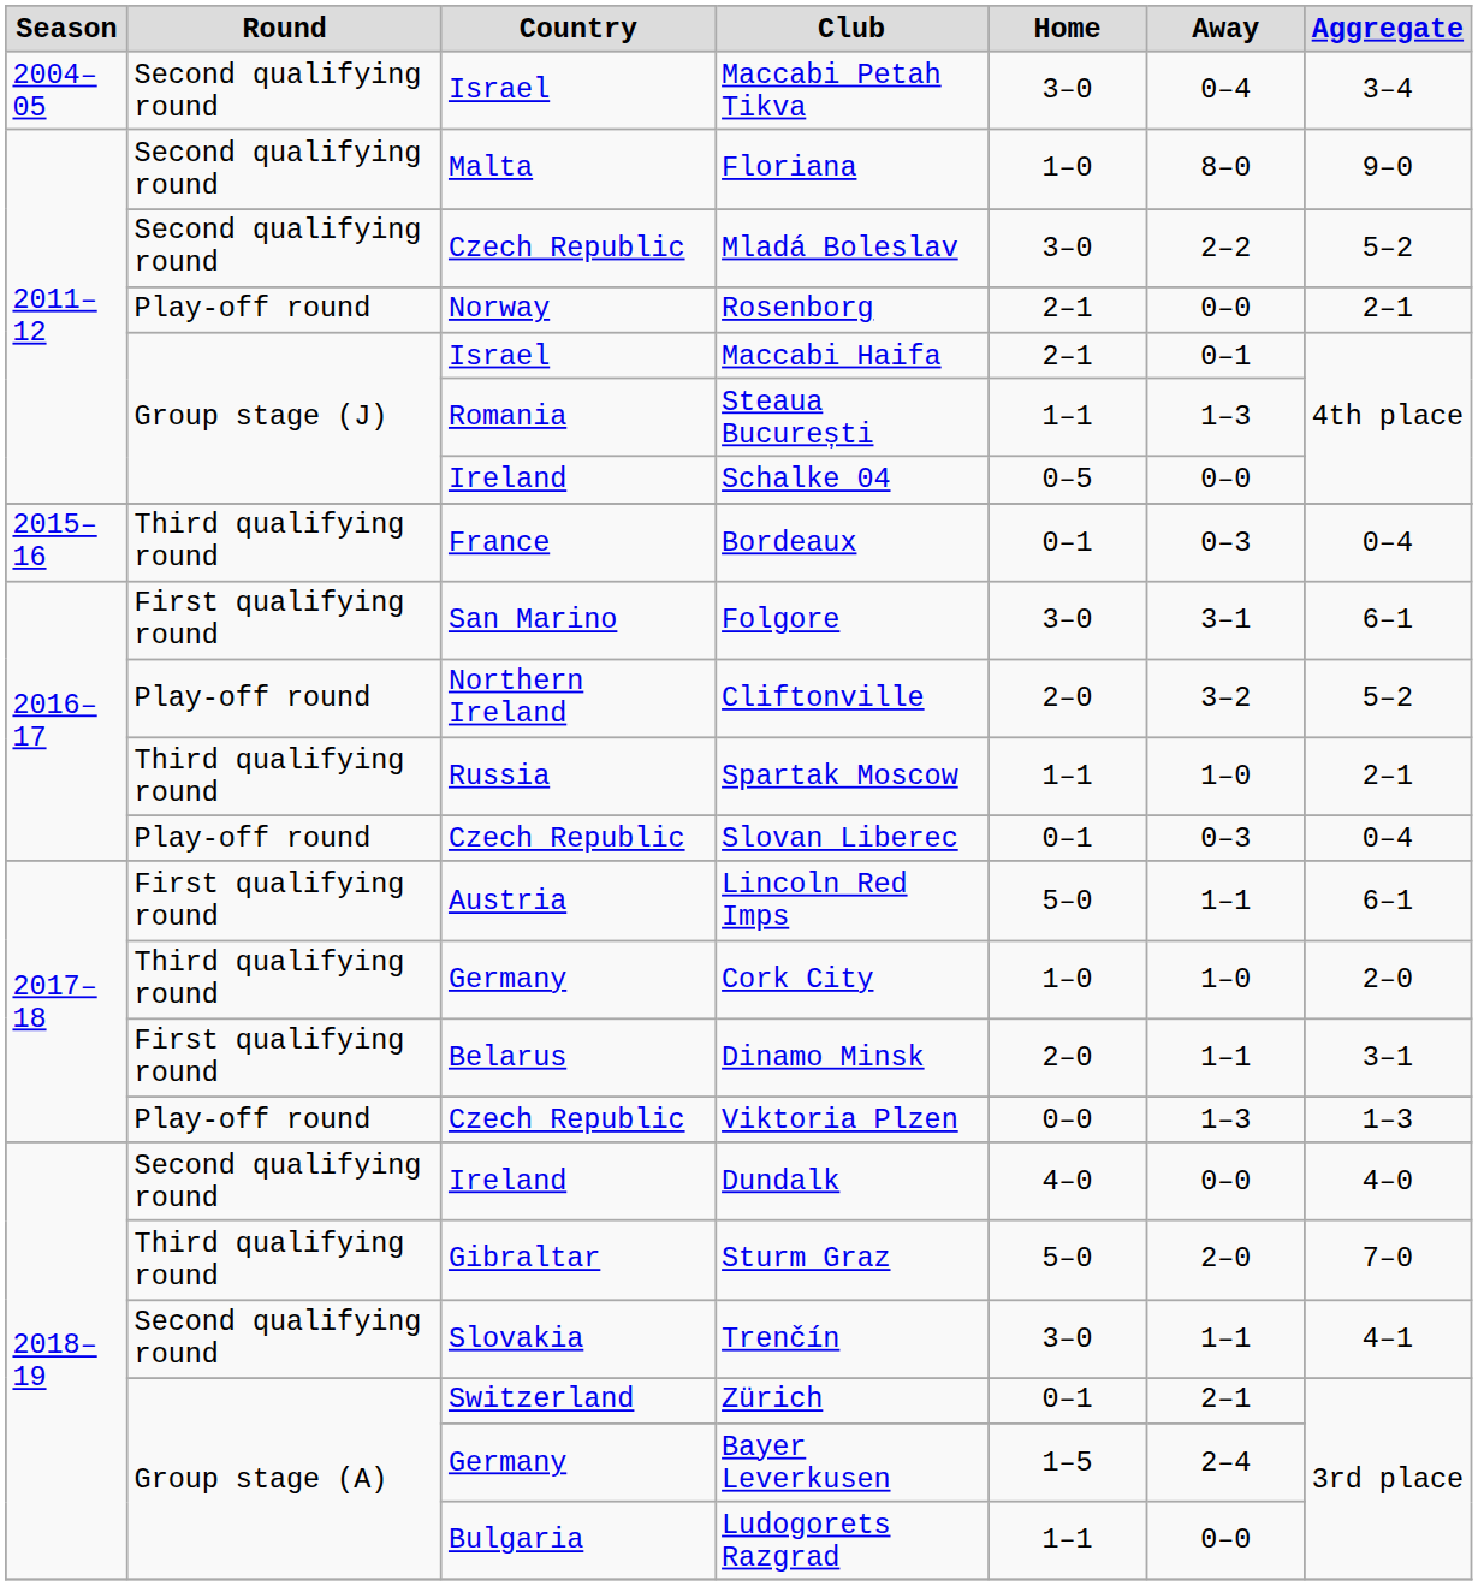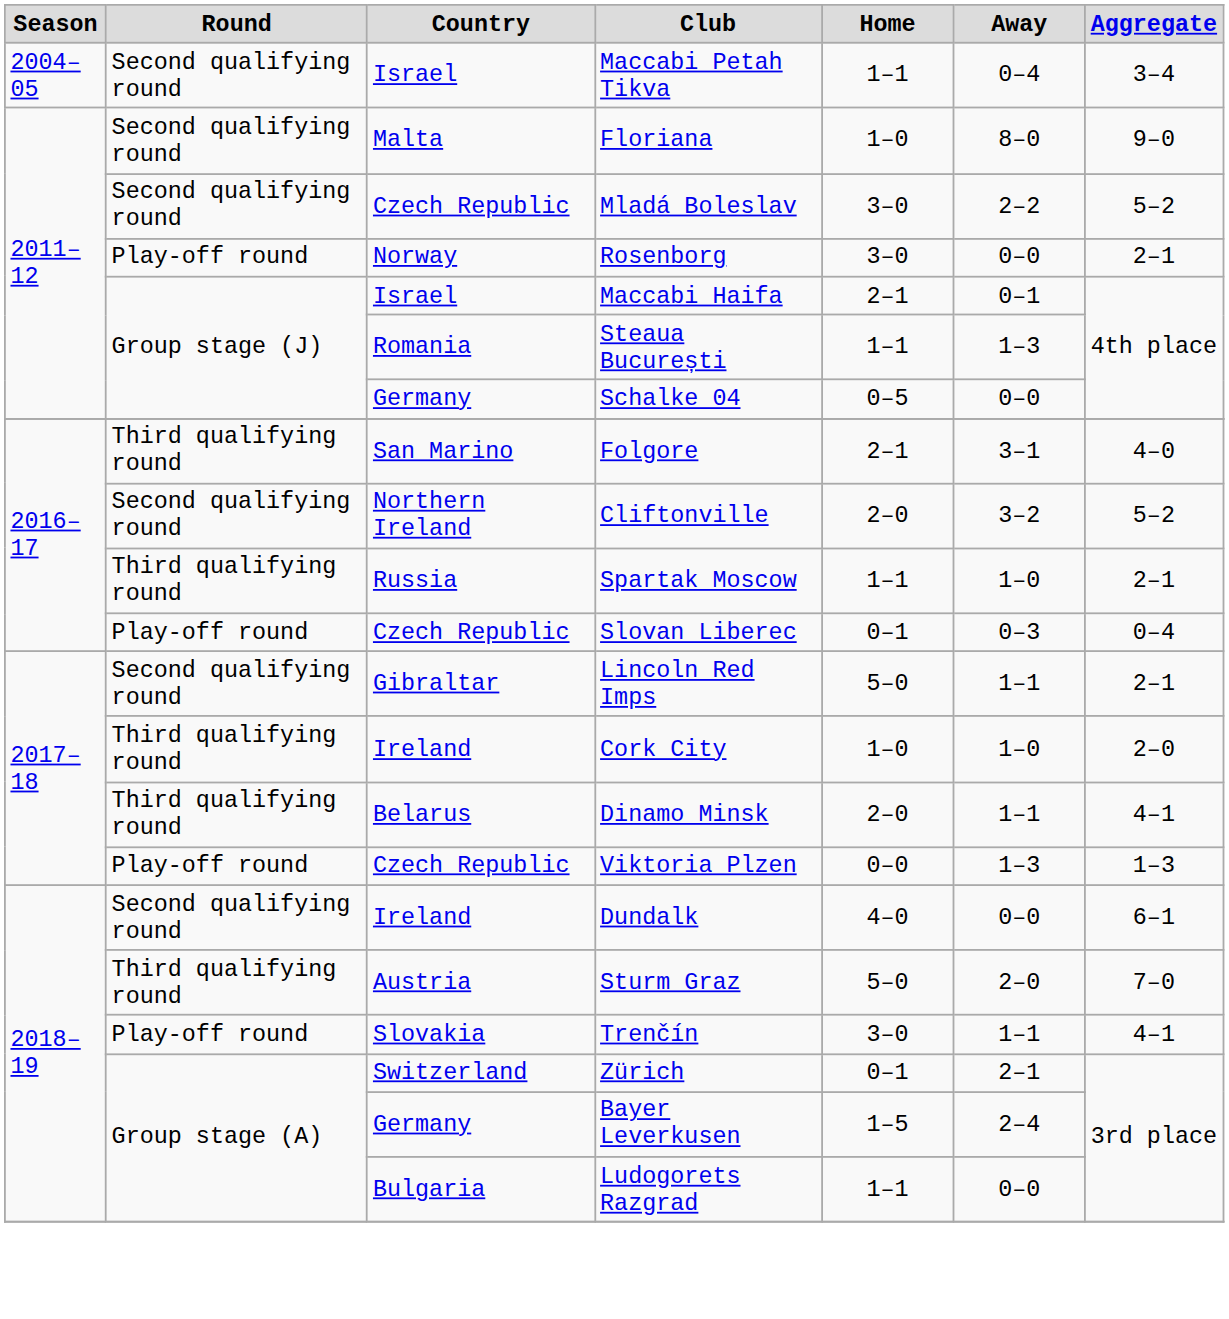 <table class="wikitable" style="text-align: center;">
 <tr>
 <th width="50" style="background:#DCDCDC">Season</th>
 <th width="139" style="background:#DCDCDC">Round</th>
 <th width="120" style="background:#DCDCDC">Country</th>
 <th width="120" style="background:#DCDCDC">Club</th>
 <th width="67" style="background:#DCDCDC">Home</th>
 <th width="67" style="background:#DCDCDC">Away</th>
 <th width="67" style="background:#DCDCDC"><a href='#'>Aggregate</a></th>
 </tr>
 <tr>
 <td align=left><a href='#'>2004–05</a></td>
 <td align=left>Second qualifying round</td>
 <td align=left> <a href='#'>Israel</a></td>
 <td align=left><a href='#'>Maccabi Petah Tikva</a></td>
-<td>3–0</td>
+<td>1–1</td>
 <td>0–4</td>
 <td>3–4</td>
 </tr>
 <tr>
 <td rowspan=6 align=left><a href='#'>2011–12</a></td>
 <td align=left>Second qualifying round</td>
 <td align=left> <a href='#'>Malta</a></td>
 <td align=left><a href='#'>Floriana</a></td>
 <td>1–0</td>
 <td>8–0</td>
 <td>9–0</td>
 </tr>
 <tr>
 <td align=left>Second qualifying round</td>
 <td align=left> <a href='#'>Czech Republic</a></td>
 <td align=left><a href='#'>Mladá Boleslav</a></td>
 <td>3–0</td>
 <td>2–2</td>
 <td>5–2</td>
 </tr>
 <tr>
 <td align=left>Play-off round</td>
 <td align=left> <a href='#'>Norway</a></td>
 <td align=left><a href='#'>Rosenborg</a></td>
-<td>2–1</td>
+<td>3–0</td>
 <td>0–0</td>
 <td>2–1</td>
 </tr>
 <tr>
 <td rowspan=3 align=left>Group stage (J)</td>
 <td align=left> <a href='#'>Israel</a></td>
 <td align=left><a href='#'>Maccabi Haifa</a></td>
 <td>2–1</td>
 <td>0–1</td>
 <td rowspan="3">4th place</td>
 </tr>
 <tr>
 <td align=left> <a href='#'>Romania</a></td>
 <td align=left><a href='#'>Steaua București</a></td>
 <td>1–1</td>
 <td>1–3</td>
 </tr>
 <tr>
-<td align=left> <a href='#'>Ireland</a></td>
+<td align=left> <a href='#'>Germany</a></td>
 <td align=left><a href='#'>Schalke 04</a></td>
 <td>0–5</td>
 <td>0–0</td>
 </tr>
 <tr>
 </tr>
 <tr>
-<td align=left><a href='#'>2015–16</a></td>
+<td rowspan=4 align=left><a href='#'>2016–17</a></td>
 <td align=left>Third qualifying round</td>
-<td align=left> <a href='#'>France</a></td>
-<td align=left><a href='#'>Bordeaux</a></td>
-<td>0–1</td>
-<td>0–3</td>
-<td>0–4</td>
+<td align=left> <a href='#'>San Marino</a></td>
+<td align=left><a href='#'>Folgore</a></td>
+<td>2–1</td>
+<td>3–1</td>
+<td>4–0</td>
 </tr>
 <tr>
-<td rowspan=4 align=left><a href='#'>2016–17</a></td>
-<td align=left>First qualifying round</td>
-<td align=left> <a href='#'>San Marino</a></td>
-<td align=left><a href='#'>Folgore</a></td>
-<td>3–0</td>
-<td>3–1</td>
-<td>6–1</td>
-</tr>
-<tr>
-<td align=left>Play-off round</td>
+<td align=left>Second qualifying round</td>
 <td align=left> <a href='#'>Northern Ireland</a></td>
 <td align=left><a href='#'>Cliftonville</a></td>
 <td>2–0</td>
 <td>3–2</td>
 <td>5–2</td>
 </tr>
 <tr>
 <td align=left>Third qualifying round</td>
 <td align=left> <a href='#'>Russia</a></td>
 <td align=left><a href='#'>Spartak Moscow</a></td>
 <td>1–1</td>
 <td>1–0</td>
 <td>2–1</td>
 </tr>
 <tr>
 <td align=left>Play-off round</td>
 <td align=left> <a href='#'>Czech Republic</a></td>
 <td align=left><a href='#'>Slovan Liberec</a></td>
 <td>0–1</td>
 <td>0–3</td>
 <td>0–4</td>
 </tr>
 <tr>
 <td rowspan=4 align=left><a href='#'>2017–18</a></td>
-<td align=left>First qualifying round</td>
-<td align=left> <a href='#'>Austria</a></td>
+<td align=left>Second qualifying round</td>
+<td align=left> <a href='#'>Gibraltar</a></td>
 <td align=left><a href='#'>Lincoln Red Imps</a></td>
 <td>5–0</td>
 <td>1–1</td>
-<td>6–1</td>
+<td>2–1</td>
 </tr>
 <tr>
 <td align=left>Third qualifying round</td>
-<td align=left> <a href='#'>Germany</a></td>
+<td align=left> <a href='#'>Ireland</a></td>
 <td align=left><a href='#'>Cork City</a></td>
 <td>1–0</td>
 <td>1–0</td>
 <td>2–0</td>
 </tr>
 <tr>
-<td align=left>First qualifying round</td>
+<td align=left>Third qualifying round</td>
 <td align=left> <a href='#'>Belarus</a></td>
 <td align=left><a href='#'>Dinamo Minsk</a></td>
 <td>2–0</td>
 <td>1–1</td>
-<td>3–1</td>
+<td>4–1</td>
 </tr>
 <tr>
 <td align=left>Play-off round</td>
 <td align=left> <a href='#'>Czech Republic</a></td>
 <td align=left><a href='#'>Viktoria Plzen</a></td>
 <td>0–0</td>
 <td>1–3</td>
 <td>1–3</td>
 </tr>
 <tr>
 <td rowspan=6 align=left><a href='#'>2018–19</a></td>
 <td align=left>Second qualifying round</td>
 <td align=left> <a href='#'>Ireland</a></td>
 <td align=left><a href='#'>Dundalk</a></td>
 <td>4–0</td>
 <td>0–0</td>
-<td>4–0</td>
+<td>6–1</td>
 </tr>
 <tr>
 <td align=left>Third qualifying round</td>
-<td align=left> <a href='#'>Gibraltar</a></td>
+<td align=left> <a href='#'>Austria</a></td>
 <td align=left><a href='#'>Sturm Graz</a></td>
 <td>5–0</td>
 <td>2–0</td>
 <td>7–0</td>
 </tr>
 <tr>
-<td align=left>Second qualifying round</td>
+<td align=left>Play-off round</td>
 <td align=left> <a href='#'>Slovakia</a></td>
 <td align=left><a href='#'>Trenčín</a></td>
 <td>3–0</td>
 <td>1–1</td>
 <td>4–1</td>
 </tr>
 <tr>
 <td rowspan=3 align=left>Group stage (A)</td>
 <td align=left> <a href='#'>Switzerland</a></td>
 <td align=left><a href='#'>Zürich</a></td>
 <td>0–1</td>
 <td>2–1</td>
 <td rowspan="3">3rd place</td>
 </tr>
 <tr>
 <td align=left> <a href='#'>Germany</a></td>
 <td align=left><a href='#'>Bayer Leverkusen</a></td>
 <td>1–5</td>
 <td>2–4</td>
 </tr>
 <tr>
 <td align=left> <a href='#'>Bulgaria</a></td>
 <td align=left><a href='#'>Ludogorets Razgrad</a></td>
 <td>1–1</td>
 <td>0–0</td>
 </tr>
 <tr>
 </tr>
 </table>
